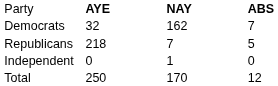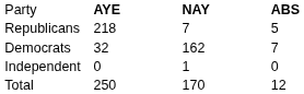 <table style =>
 <tr>
 <td width=100>Party</td>
 <td width=100><strong>AYE</strong></td>
 <td width=100><strong>NAY</strong></td>
 <td width=100><strong>ABS</strong></td>
 </tr>
 <tr>
+<td>Republicans</td>
+<td>218</td>
+<td>7</td>
+<td>5</td>
+</tr>
+<tr>
 <td>Democrats</td>
 <td>32</td>
 <td>162</td>
 <td>7</td>
-</tr>
-<tr>
-<td>Republicans</td>
-<td>218</td>
-<td>7</td>
-<td>5</td>
 </tr>
 <tr>
 <td>Independent</td>
 <td>0</td>
 <td>1</td>
 <td>0</td>
 </tr>
 <tr>
 <td>Total</td>
 <td>250</td>
 <td>170</td>
 <td>12</td>
 </tr>
 </table>
